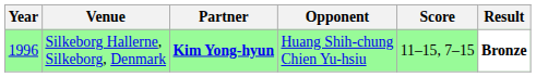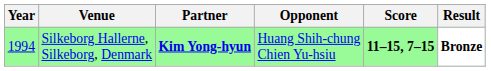 <table class="sortable wikitable" style="font-size: 90%;">
 <tr>
 <th>Year</th>
 <th>Venue</th>
 <th>Partner</th>
 <th>Opponent</th>
 <th>Score</th>
 <th>Result</th>
 </tr>
 <tr style="background:#98FB98">
-<td align="center"><a href='#'>1996</a></td>
+<td align="center"><a href='#'>1994</a></td>
 <td align="left"><a href='#'>Silkeborg Hallerne</a>,<br><a href='#'>Silkeborg</a>, <a href='#'>Denmark</a></td>
 <td align="left"><strong> <a href='#'>Kim Yong-hyun</a></strong></td>
 <td align="left"> <a href='#'>Huang Shih-chung</a> <br>  <a href='#'>Chien Yu-hsiu</a></td>
-<td align="left">11–15, 7–15</td>
+<td align="left"><strong>11–15, 7–15</strong></td>
 <td style="text-align:left; background:white"> <strong>Bronze</strong></td>
 </tr>
 </table>
